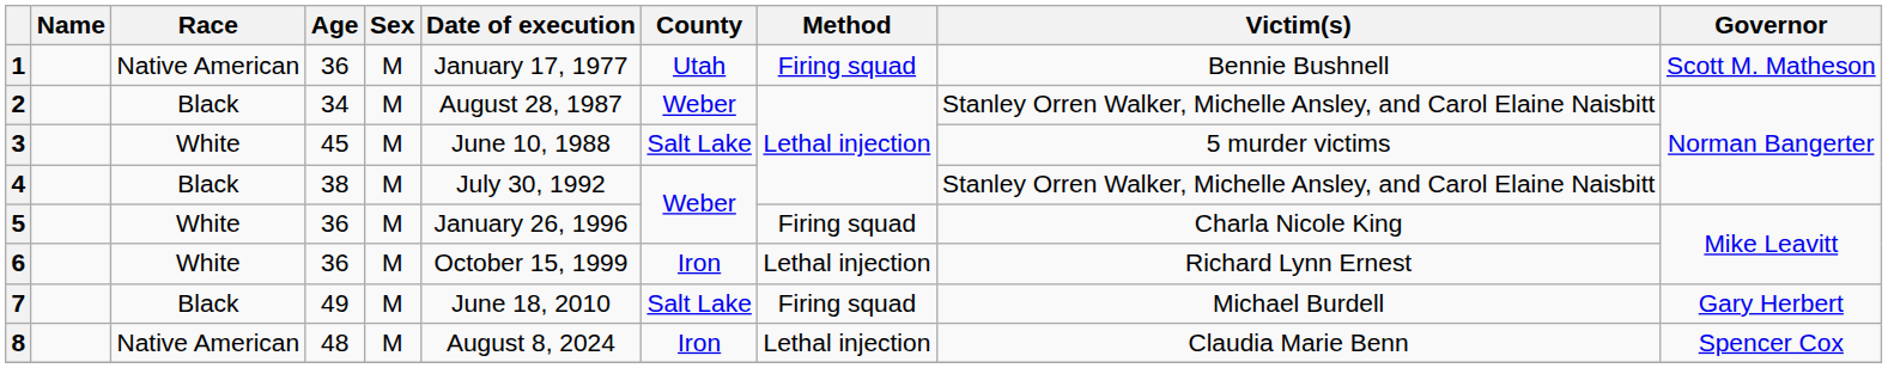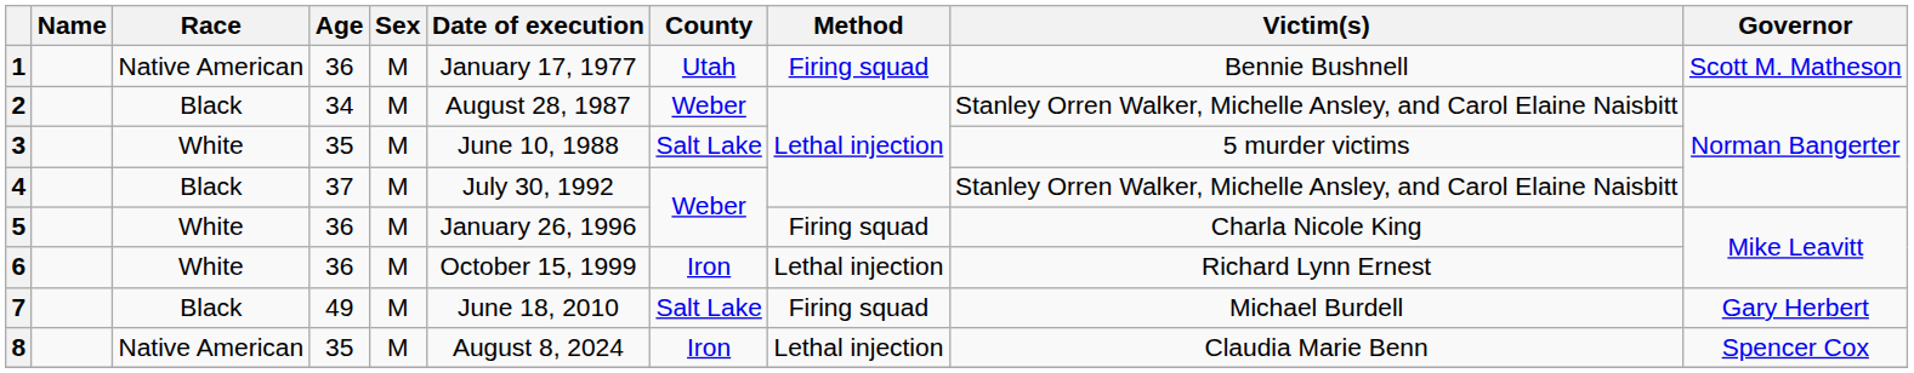 <table class="wikitable sortable" style="text-align:center;">
 <tr>
 <th scope="col"></th>
 <th scope="col">Name</th>
 <th scope="col">Race</th>
 <th scope="col">Age</th>
 <th scope="col">Sex</th>
 <th scope="col" data-sort-type="date">Date of execution</th>
 <th scope="col">County</th>
 <th scope="col">Method</th>
 <th scope="col">Victim(s)</th>
 <th scope="col">Governor</th>
 </tr>
 <tr>
 <th scope="row">1</th>
 <td></td>
 <td>Native American</td>
 <td>36</td>
 <td>M</td>
 <td>January 17, 1977</td>
 <td><a href='#'>Utah</a></td>
 <td><a href='#'>Firing squad</a></td>
 <td>Bennie Bushnell</td>
 <td><a href='#'>Scott M. Matheson</a></td>
 </tr>
 <tr>
 <th scope="row">2</th>
 <td></td>
 <td>Black</td>
 <td>34</td>
 <td>M</td>
 <td>August 28, 1987</td>
 <td><a href='#'>Weber</a></td>
 <td rowspan="3"><a href='#'>Lethal injection</a></td>
 <td>Stanley Orren Walker, Michelle Ansley, and Carol Elaine Naisbitt</td>
 <td rowspan="3"><a href='#'>Norman Bangerter</a></td>
 </tr>
 <tr>
 <th scope="row">3</th>
 <td></td>
 <td>White</td>
-<td>45</td>
+<td>35</td>
 <td>M</td>
 <td>June 10, 1988</td>
 <td><a href='#'>Salt Lake</a></td>
 <td>5 murder victims</td>
 </tr>
 <tr>
 <th scope="row">4</th>
 <td></td>
 <td>Black</td>
-<td>38</td>
+<td>37</td>
 <td>M</td>
 <td>July 30, 1992</td>
 <td rowspan="2"><a href='#'>Weber</a></td>
 <td>Stanley Orren Walker, Michelle Ansley, and Carol Elaine Naisbitt</td>
 </tr>
 <tr>
 <th scope="row">5</th>
 <td></td>
 <td>White</td>
 <td>36</td>
 <td>M</td>
 <td>January 26, 1996</td>
 <td>Firing squad</td>
 <td>Charla Nicole King</td>
 <td rowspan="2"><a href='#'>Mike Leavitt</a></td>
 </tr>
 <tr>
 <th scope="row">6</th>
 <td></td>
 <td>White</td>
 <td>36</td>
 <td>M</td>
 <td>October 15, 1999</td>
 <td><a href='#'>Iron</a></td>
 <td>Lethal injection</td>
 <td>Richard Lynn Ernest</td>
 </tr>
 <tr>
 <th scope="row">7</th>
 <td></td>
 <td>Black</td>
 <td>49</td>
 <td>M</td>
 <td>June 18, 2010</td>
 <td><a href='#'>Salt Lake</a></td>
 <td>Firing squad</td>
 <td>Michael Burdell</td>
 <td><a href='#'>Gary Herbert</a></td>
 </tr>
 <tr>
 <th scope="row">8</th>
 <td></td>
 <td>Native American</td>
-<td>48</td>
+<td>35</td>
 <td>M</td>
 <td>August 8, 2024</td>
 <td><a href='#'>Iron</a></td>
 <td>Lethal injection</td>
 <td>Claudia Marie Benn</td>
 <td><a href='#'>Spencer Cox</a></td>
 </tr>
 <tr>
 </tr>
 </table>
